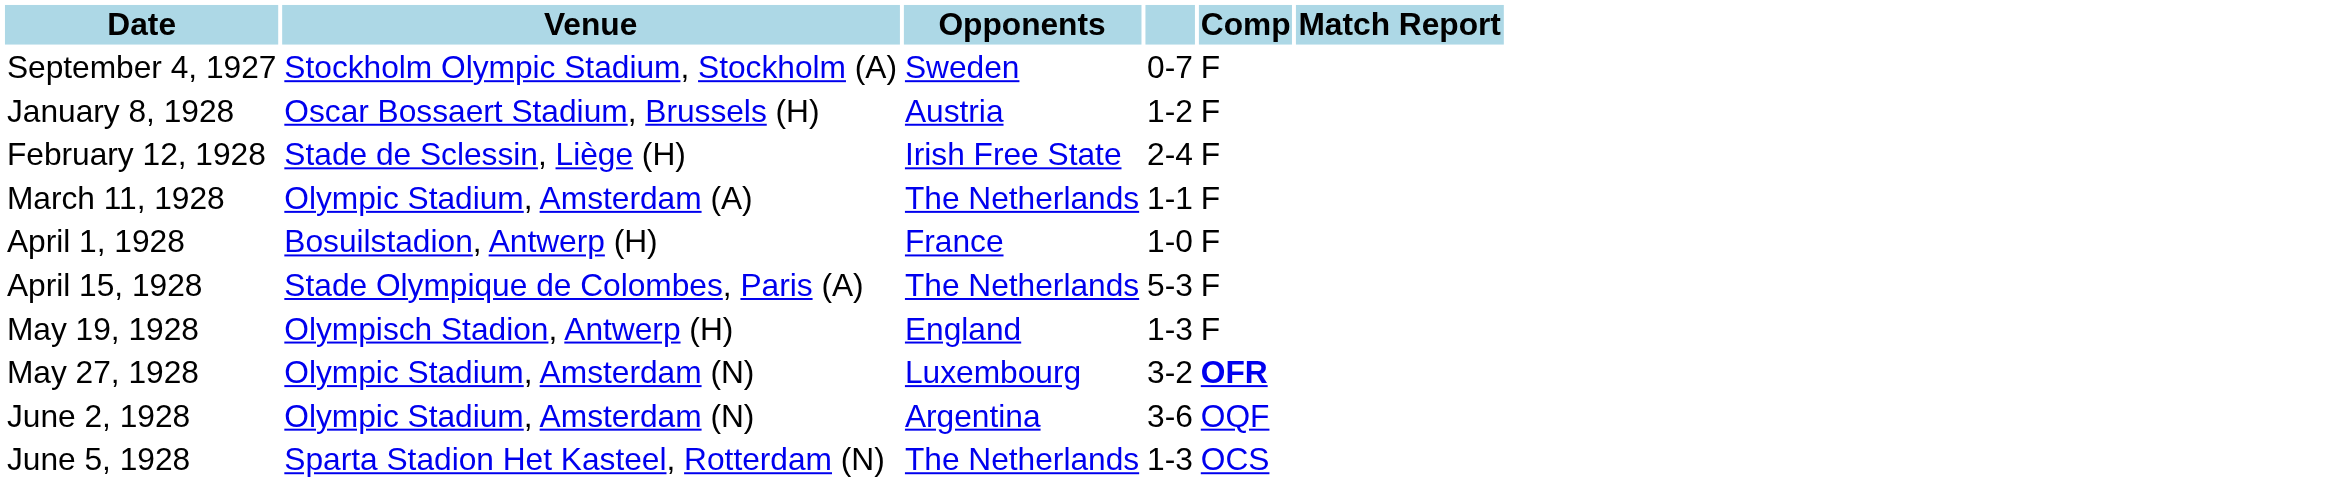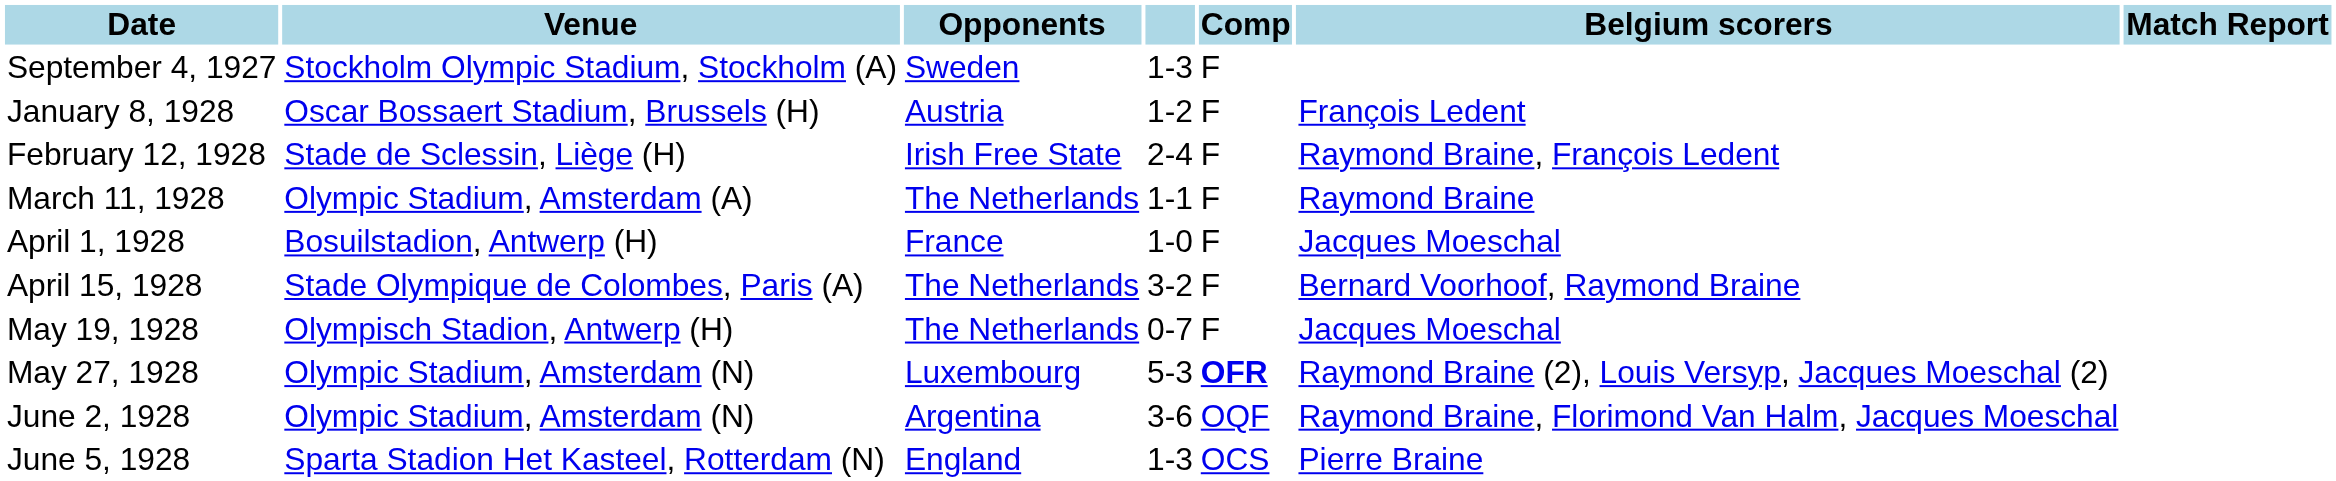 <table>
 <tr>
 <th style="background: lightblue;">Date</th>
 <th style="background: lightblue;">Venue</th>
 <th style="background: lightblue;">Opponents</th>
 <th style="background: lightblue;" align=center></th>
 <th style="background: lightblue;" align=center>Comp</th>
+<th style="background: lightblue;">Belgium scorers</th>
 <th style="background: lightblue;">Match Report</th>
 </tr>
 <tr>
 <td>September 4, 1927</td>
 <td><a href='#'>Stockholm Olympic Stadium</a>, <a href='#'>Stockholm</a> (A)</td>
 <td><a href='#'>Sweden</a></td>
-<td>0-7</td>
+<td>1-3</td>
 <td>F</td>
+<td></td>
 <td></td>
 </tr>
 <tr>
 <td>January 8, 1928</td>
 <td><a href='#'>Oscar Bossaert Stadium</a>, <a href='#'>Brussels</a> (H)</td>
 <td><a href='#'>Austria</a></td>
 <td>1-2</td>
 <td>F</td>
+<td><a href='#'>François Ledent</a></td>
 <td></td>
 </tr>
 <tr>
 <td>February 12, 1928</td>
 <td><a href='#'>Stade de Sclessin</a>, <a href='#'>Liège</a> (H)</td>
 <td><a href='#'>Irish Free State</a></td>
 <td>2-4</td>
 <td>F</td>
+<td><a href='#'>Raymond Braine</a>, <a href='#'>François Ledent</a></td>
 <td></td>
 </tr>
 <tr>
 <td>March 11, 1928</td>
 <td><a href='#'>Olympic Stadium</a>, <a href='#'>Amsterdam</a> (A)</td>
 <td><a href='#'>The Netherlands</a></td>
 <td>1-1</td>
 <td>F</td>
+<td><a href='#'>Raymond Braine</a></td>
 <td></td>
 </tr>
 <tr>
 <td>April 1, 1928</td>
 <td><a href='#'>Bosuilstadion</a>, <a href='#'>Antwerp</a> (H)</td>
 <td><a href='#'>France</a></td>
 <td>1-0</td>
 <td>F</td>
+<td><a href='#'>Jacques Moeschal</a></td>
 <td></td>
 </tr>
 <tr>
 <td>April 15, 1928</td>
 <td><a href='#'>Stade Olympique de Colombes</a>, <a href='#'>Paris</a> (A)</td>
 <td><a href='#'>The Netherlands</a></td>
-<td>5-3</td>
+<td>3-2</td>
 <td>F</td>
+<td><a href='#'>Bernard Voorhoof</a>, <a href='#'>Raymond Braine</a></td>
 <td></td>
 </tr>
 <tr>
 <td>May 19, 1928</td>
 <td><a href='#'>Olympisch Stadion</a>, <a href='#'>Antwerp</a> (H)</td>
-<td><a href='#'>England</a></td>
-<td>1-3</td>
+<td><a href='#'>The Netherlands</a></td>
+<td>0-7</td>
 <td>F</td>
+<td><a href='#'>Jacques Moeschal</a></td>
 <td></td>
 </tr>
 <tr>
 <td>May 27, 1928</td>
 <td><a href='#'>Olympic Stadium</a>, <a href='#'>Amsterdam</a> (N)</td>
 <td><a href='#'>Luxembourg</a></td>
-<td>3-2</td>
+<td>5-3</td>
 <td><strong><a href='#'>OFR</a></strong></td>
+<td><a href='#'>Raymond Braine</a> (2), <a href='#'>Louis Versyp</a>, <a href='#'>Jacques Moeschal</a> (2)</td>
 <td></td>
 </tr>
 <tr>
 <td>June 2, 1928</td>
 <td><a href='#'>Olympic Stadium</a>, <a href='#'>Amsterdam</a> (N)</td>
 <td><a href='#'>Argentina</a></td>
 <td>3-6</td>
 <td><a href='#'>OQF</a></td>
+<td><a href='#'>Raymond Braine</a>, <a href='#'>Florimond Van Halm</a>, <a href='#'>Jacques Moeschal</a></td>
 <td></td>
 </tr>
 <tr>
 <td>June 5, 1928</td>
 <td><a href='#'>Sparta Stadion Het Kasteel</a>, <a href='#'>Rotterdam</a> (N)</td>
-<td><a href='#'>The Netherlands</a></td>
+<td><a href='#'>England</a></td>
 <td>1-3</td>
 <td><a href='#'>OCS</a></td>
+<td><a href='#'>Pierre Braine</a></td>
 <td></td>
 </tr>
 </table>
